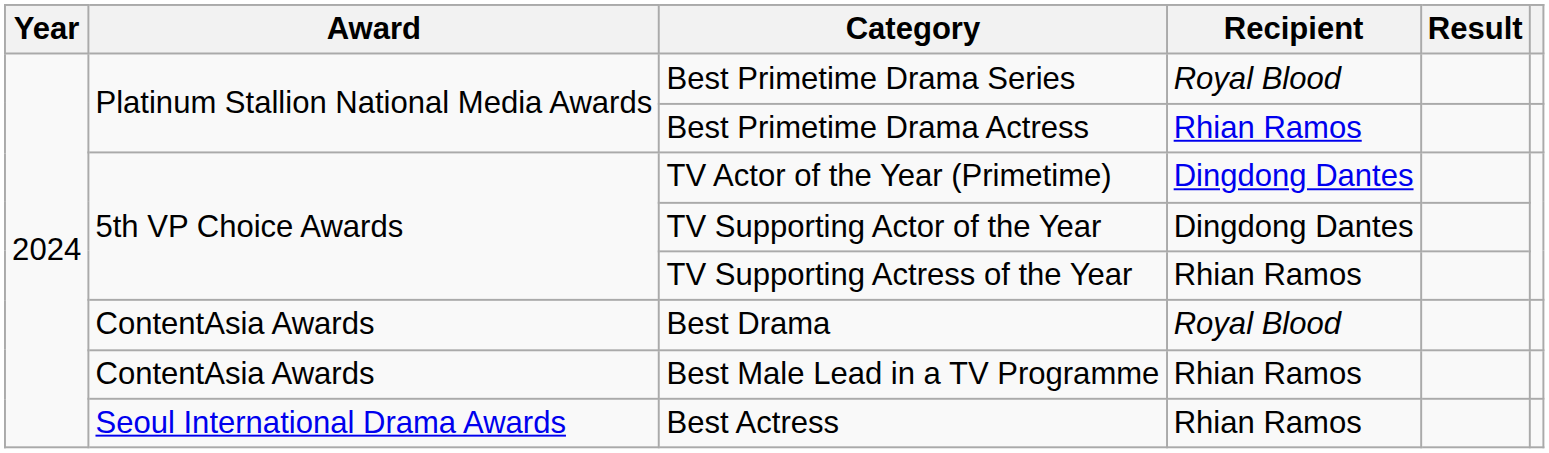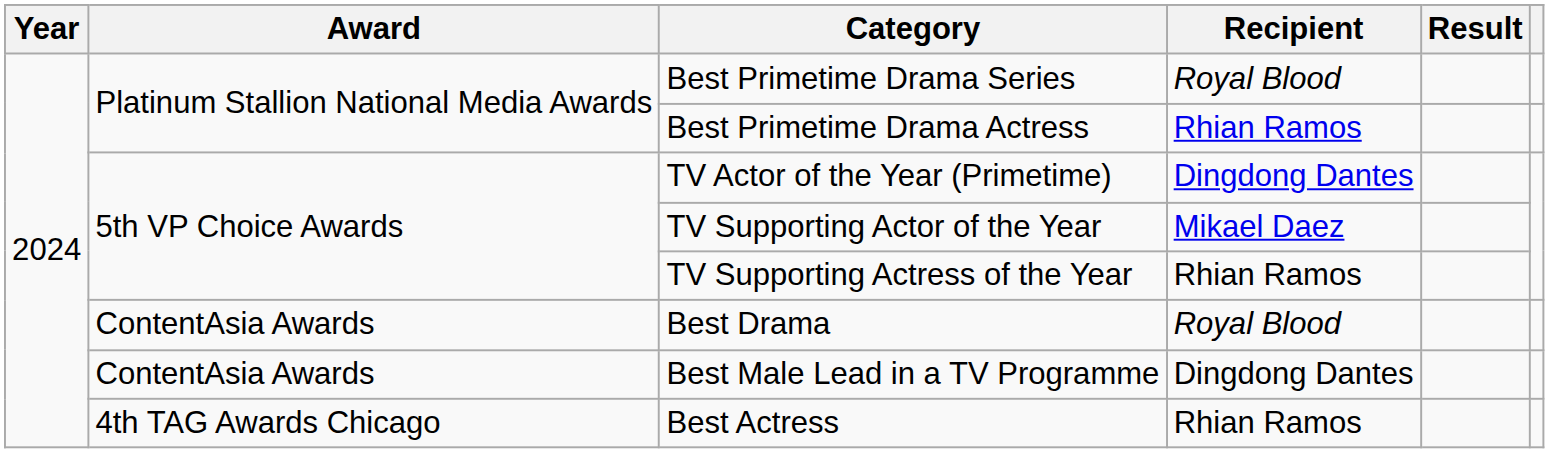 <table class="wikitable">
 <tr>
 <th>Year</th>
 <th>Award</th>
 <th>Category</th>
 <th>Recipient</th>
 <th>Result</th>
 <th></th>
 </tr>
 <tr>
 <td rowspan=8>2024</td>
 <td rowspan=2>Platinum Stallion National Media Awards</td>
 <td>Best Primetime Drama Series</td>
 <td><em>Royal Blood</em></td>
 <td></td>
 <td></td>
 </tr>
 <tr>
 <td>Best Primetime Drama Actress</td>
 <td><a href='#'>Rhian Ramos</a></td>
 <td></td>
 <td></td>
 </tr>
 <tr>
 <td rowspan=3>5th VP Choice Awards</td>
 <td>TV Actor of the Year (Primetime)</td>
 <td><a href='#'>Dingdong Dantes</a></td>
 <td></td>
 <td rowspan=3></td>
 </tr>
 <tr>
 <td>TV Supporting Actor of the Year</td>
-<td>Dingdong Dantes</td>
+<td><a href='#'>Mikael Daez</a></td>
 <td></td>
 </tr>
 <tr>
 <td>TV Supporting Actress of the Year</td>
 <td>Rhian Ramos</td>
 <td></td>
 </tr>
 <tr>
 <td>ContentAsia Awards</td>
 <td>Best Drama</td>
 <td><em>Royal Blood</em></td>
 <td></td>
 <td></td>
 </tr>
 <tr>
 <td>ContentAsia Awards</td>
 <td>Best Male Lead in a TV Programme</td>
-<td>Rhian Ramos</td>
+<td>Dingdong Dantes</td>
 <td></td>
 <td></td>
 </tr>
 <tr>
-<td><a href='#'>Seoul International Drama Awards</a></td>
+<td>4th TAG Awards Chicago</td>
 <td>Best Actress</td>
 <td>Rhian Ramos</td>
 <td></td>
 <td></td>
 </tr>
 </table>
